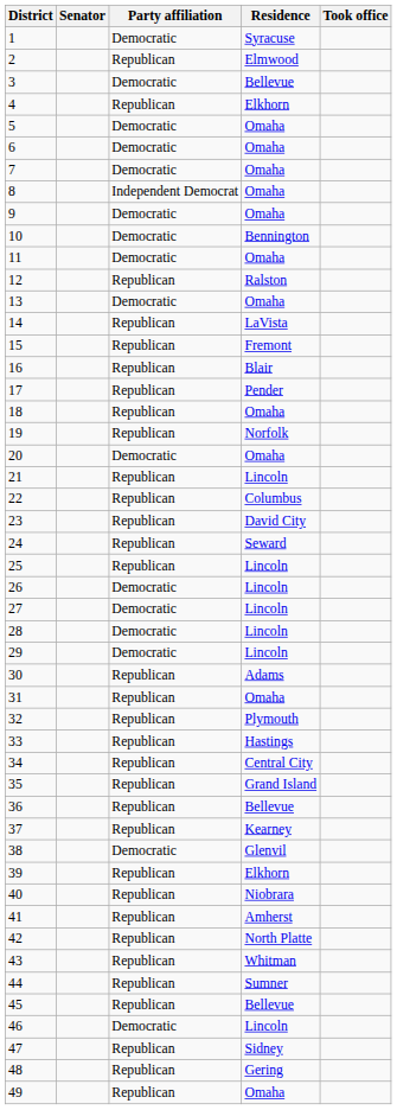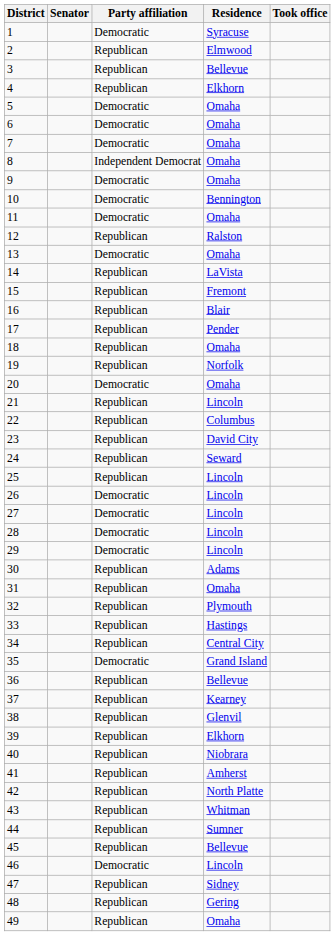 <table class="wikitable sortable">
 <tr>
 <th>District</th>
 <th>Senator</th>
 <th>Party affiliation</th>
 <th>Residence</th>
 <th>Took office</th>
 </tr>
 <tr>
 <td>1</td>
 <td></td>
 <td>Democratic</td>
 <td><a href='#'>Syracuse</a></td>
 <td></td>
 </tr>
 <tr>
 <td>2</td>
 <td></td>
 <td>Republican</td>
 <td><a href='#'>Elmwood</a></td>
 <td></td>
 </tr>
 <tr>
 <td>3</td>
 <td></td>
-<td>Democratic</td>
+<td>Republican</td>
 <td><a href='#'>Bellevue</a></td>
 <td></td>
 </tr>
 <tr>
 <td>4</td>
 <td></td>
 <td>Republican</td>
 <td><a href='#'>Elkhorn</a></td>
 <td></td>
 </tr>
 <tr>
 <td>5</td>
 <td></td>
 <td>Democratic</td>
 <td><a href='#'>Omaha</a></td>
 <td></td>
 </tr>
 <tr>
 <td>6</td>
 <td></td>
 <td>Democratic</td>
 <td><a href='#'>Omaha</a></td>
 <td></td>
 </tr>
 <tr>
 <td>7</td>
 <td></td>
 <td>Democratic</td>
 <td><a href='#'>Omaha</a></td>
 <td></td>
 </tr>
 <tr>
 <td>8</td>
 <td></td>
 <td>Independent Democrat</td>
 <td><a href='#'>Omaha</a></td>
 <td></td>
 </tr>
 <tr>
 <td>9</td>
 <td></td>
 <td>Democratic</td>
 <td><a href='#'>Omaha</a></td>
 <td></td>
 </tr>
 <tr>
 <td>10</td>
 <td></td>
 <td>Democratic</td>
 <td><a href='#'>Bennington</a></td>
 <td></td>
 </tr>
 <tr>
 <td>11</td>
 <td></td>
 <td>Democratic</td>
 <td><a href='#'>Omaha</a></td>
 <td></td>
 </tr>
 <tr>
 <td>12</td>
 <td></td>
 <td>Republican</td>
 <td><a href='#'>Ralston</a></td>
 <td></td>
 </tr>
 <tr>
 <td>13</td>
 <td></td>
 <td>Democratic</td>
 <td><a href='#'>Omaha</a></td>
 <td></td>
 </tr>
 <tr>
 <td>14</td>
 <td></td>
 <td>Republican</td>
 <td><a href='#'>LaVista</a></td>
 <td></td>
 </tr>
 <tr>
 <td>15</td>
 <td></td>
 <td>Republican</td>
 <td><a href='#'>Fremont</a></td>
 <td></td>
 </tr>
 <tr>
 <td>16</td>
 <td></td>
 <td>Republican</td>
 <td><a href='#'>Blair</a></td>
 <td></td>
 </tr>
 <tr>
 <td>17</td>
 <td></td>
 <td>Republican</td>
 <td><a href='#'>Pender</a></td>
 <td></td>
 </tr>
 <tr>
 <td>18</td>
 <td></td>
 <td>Republican</td>
 <td><a href='#'>Omaha</a></td>
 <td></td>
 </tr>
 <tr>
 <td>19</td>
 <td></td>
 <td>Republican</td>
 <td><a href='#'>Norfolk</a></td>
 <td></td>
 </tr>
 <tr>
 <td>20</td>
 <td></td>
 <td>Democratic</td>
 <td><a href='#'>Omaha</a></td>
 <td></td>
 </tr>
 <tr>
 <td>21</td>
 <td></td>
 <td>Republican</td>
 <td><a href='#'>Lincoln</a></td>
 <td></td>
 </tr>
 <tr>
 <td>22</td>
 <td></td>
 <td>Republican</td>
 <td><a href='#'>Columbus</a></td>
 <td></td>
 </tr>
 <tr>
 <td>23</td>
 <td></td>
 <td>Republican</td>
 <td><a href='#'>David City</a></td>
 <td></td>
 </tr>
 <tr>
 <td>24</td>
 <td></td>
 <td>Republican</td>
 <td><a href='#'>Seward</a></td>
 <td></td>
 </tr>
 <tr>
 <td>25</td>
 <td></td>
 <td>Republican</td>
 <td><a href='#'>Lincoln</a></td>
 <td></td>
 </tr>
 <tr>
 <td>26</td>
 <td></td>
 <td>Democratic</td>
 <td><a href='#'>Lincoln</a></td>
 <td></td>
 </tr>
 <tr>
 <td>27</td>
 <td></td>
 <td>Democratic</td>
 <td><a href='#'>Lincoln</a></td>
 <td></td>
 </tr>
 <tr>
 <td>28</td>
 <td></td>
 <td>Democratic</td>
 <td><a href='#'>Lincoln</a></td>
 <td></td>
 </tr>
 <tr>
 <td>29</td>
 <td></td>
 <td>Democratic</td>
 <td><a href='#'>Lincoln</a></td>
 <td></td>
 </tr>
 <tr>
 <td>30</td>
 <td></td>
 <td>Republican</td>
 <td><a href='#'>Adams</a></td>
 <td></td>
 </tr>
 <tr>
 <td>31</td>
 <td></td>
 <td>Republican</td>
 <td><a href='#'>Omaha</a></td>
 <td></td>
 </tr>
 <tr>
 <td>32</td>
 <td></td>
 <td>Republican</td>
 <td><a href='#'>Plymouth</a></td>
 <td></td>
 </tr>
 <tr>
 <td>33</td>
 <td></td>
 <td>Republican</td>
 <td><a href='#'>Hastings</a></td>
 <td></td>
 </tr>
 <tr>
 <td>34</td>
 <td></td>
 <td>Republican</td>
 <td><a href='#'>Central City</a></td>
 <td></td>
 </tr>
 <tr>
 <td>35</td>
 <td></td>
-<td>Republican</td>
+<td>Democratic</td>
 <td><a href='#'>Grand Island</a></td>
 <td></td>
 </tr>
 <tr>
 <td>36</td>
 <td></td>
 <td>Republican</td>
 <td><a href='#'>Bellevue</a></td>
 <td></td>
 </tr>
 <tr>
 <td>37</td>
 <td></td>
 <td>Republican</td>
 <td><a href='#'>Kearney</a></td>
 <td></td>
 </tr>
 <tr>
 <td>38</td>
 <td></td>
-<td>Democratic</td>
+<td>Republican</td>
 <td><a href='#'>Glenvil</a></td>
 <td></td>
 </tr>
 <tr>
 <td>39</td>
 <td></td>
 <td>Republican</td>
 <td><a href='#'>Elkhorn</a></td>
 <td></td>
 </tr>
 <tr>
 <td>40</td>
 <td></td>
 <td>Republican</td>
 <td><a href='#'>Niobrara</a></td>
 <td></td>
 </tr>
 <tr>
 <td>41</td>
 <td></td>
 <td>Republican</td>
 <td><a href='#'>Amherst</a></td>
 <td></td>
 </tr>
 <tr>
 <td>42</td>
 <td></td>
 <td>Republican</td>
 <td><a href='#'>North Platte</a></td>
 <td></td>
 </tr>
 <tr>
 <td>43</td>
 <td></td>
 <td>Republican</td>
 <td><a href='#'>Whitman</a></td>
 <td></td>
 </tr>
 <tr>
 <td>44</td>
 <td></td>
 <td>Republican</td>
 <td><a href='#'>Sumner</a></td>
 <td></td>
 </tr>
 <tr>
 <td>45</td>
 <td></td>
 <td>Republican</td>
 <td><a href='#'>Bellevue</a></td>
 <td></td>
 </tr>
 <tr>
 <td>46</td>
 <td></td>
 <td>Democratic</td>
 <td><a href='#'>Lincoln</a></td>
 <td></td>
 </tr>
 <tr>
 <td>47</td>
 <td></td>
 <td>Republican</td>
 <td><a href='#'>Sidney</a></td>
 <td></td>
 </tr>
 <tr>
 <td>48</td>
 <td></td>
 <td>Republican</td>
 <td><a href='#'>Gering</a></td>
 <td></td>
 </tr>
 <tr>
 <td>49</td>
 <td></td>
 <td>Republican</td>
 <td><a href='#'>Omaha</a></td>
 <td></td>
 </tr>
 </table>
